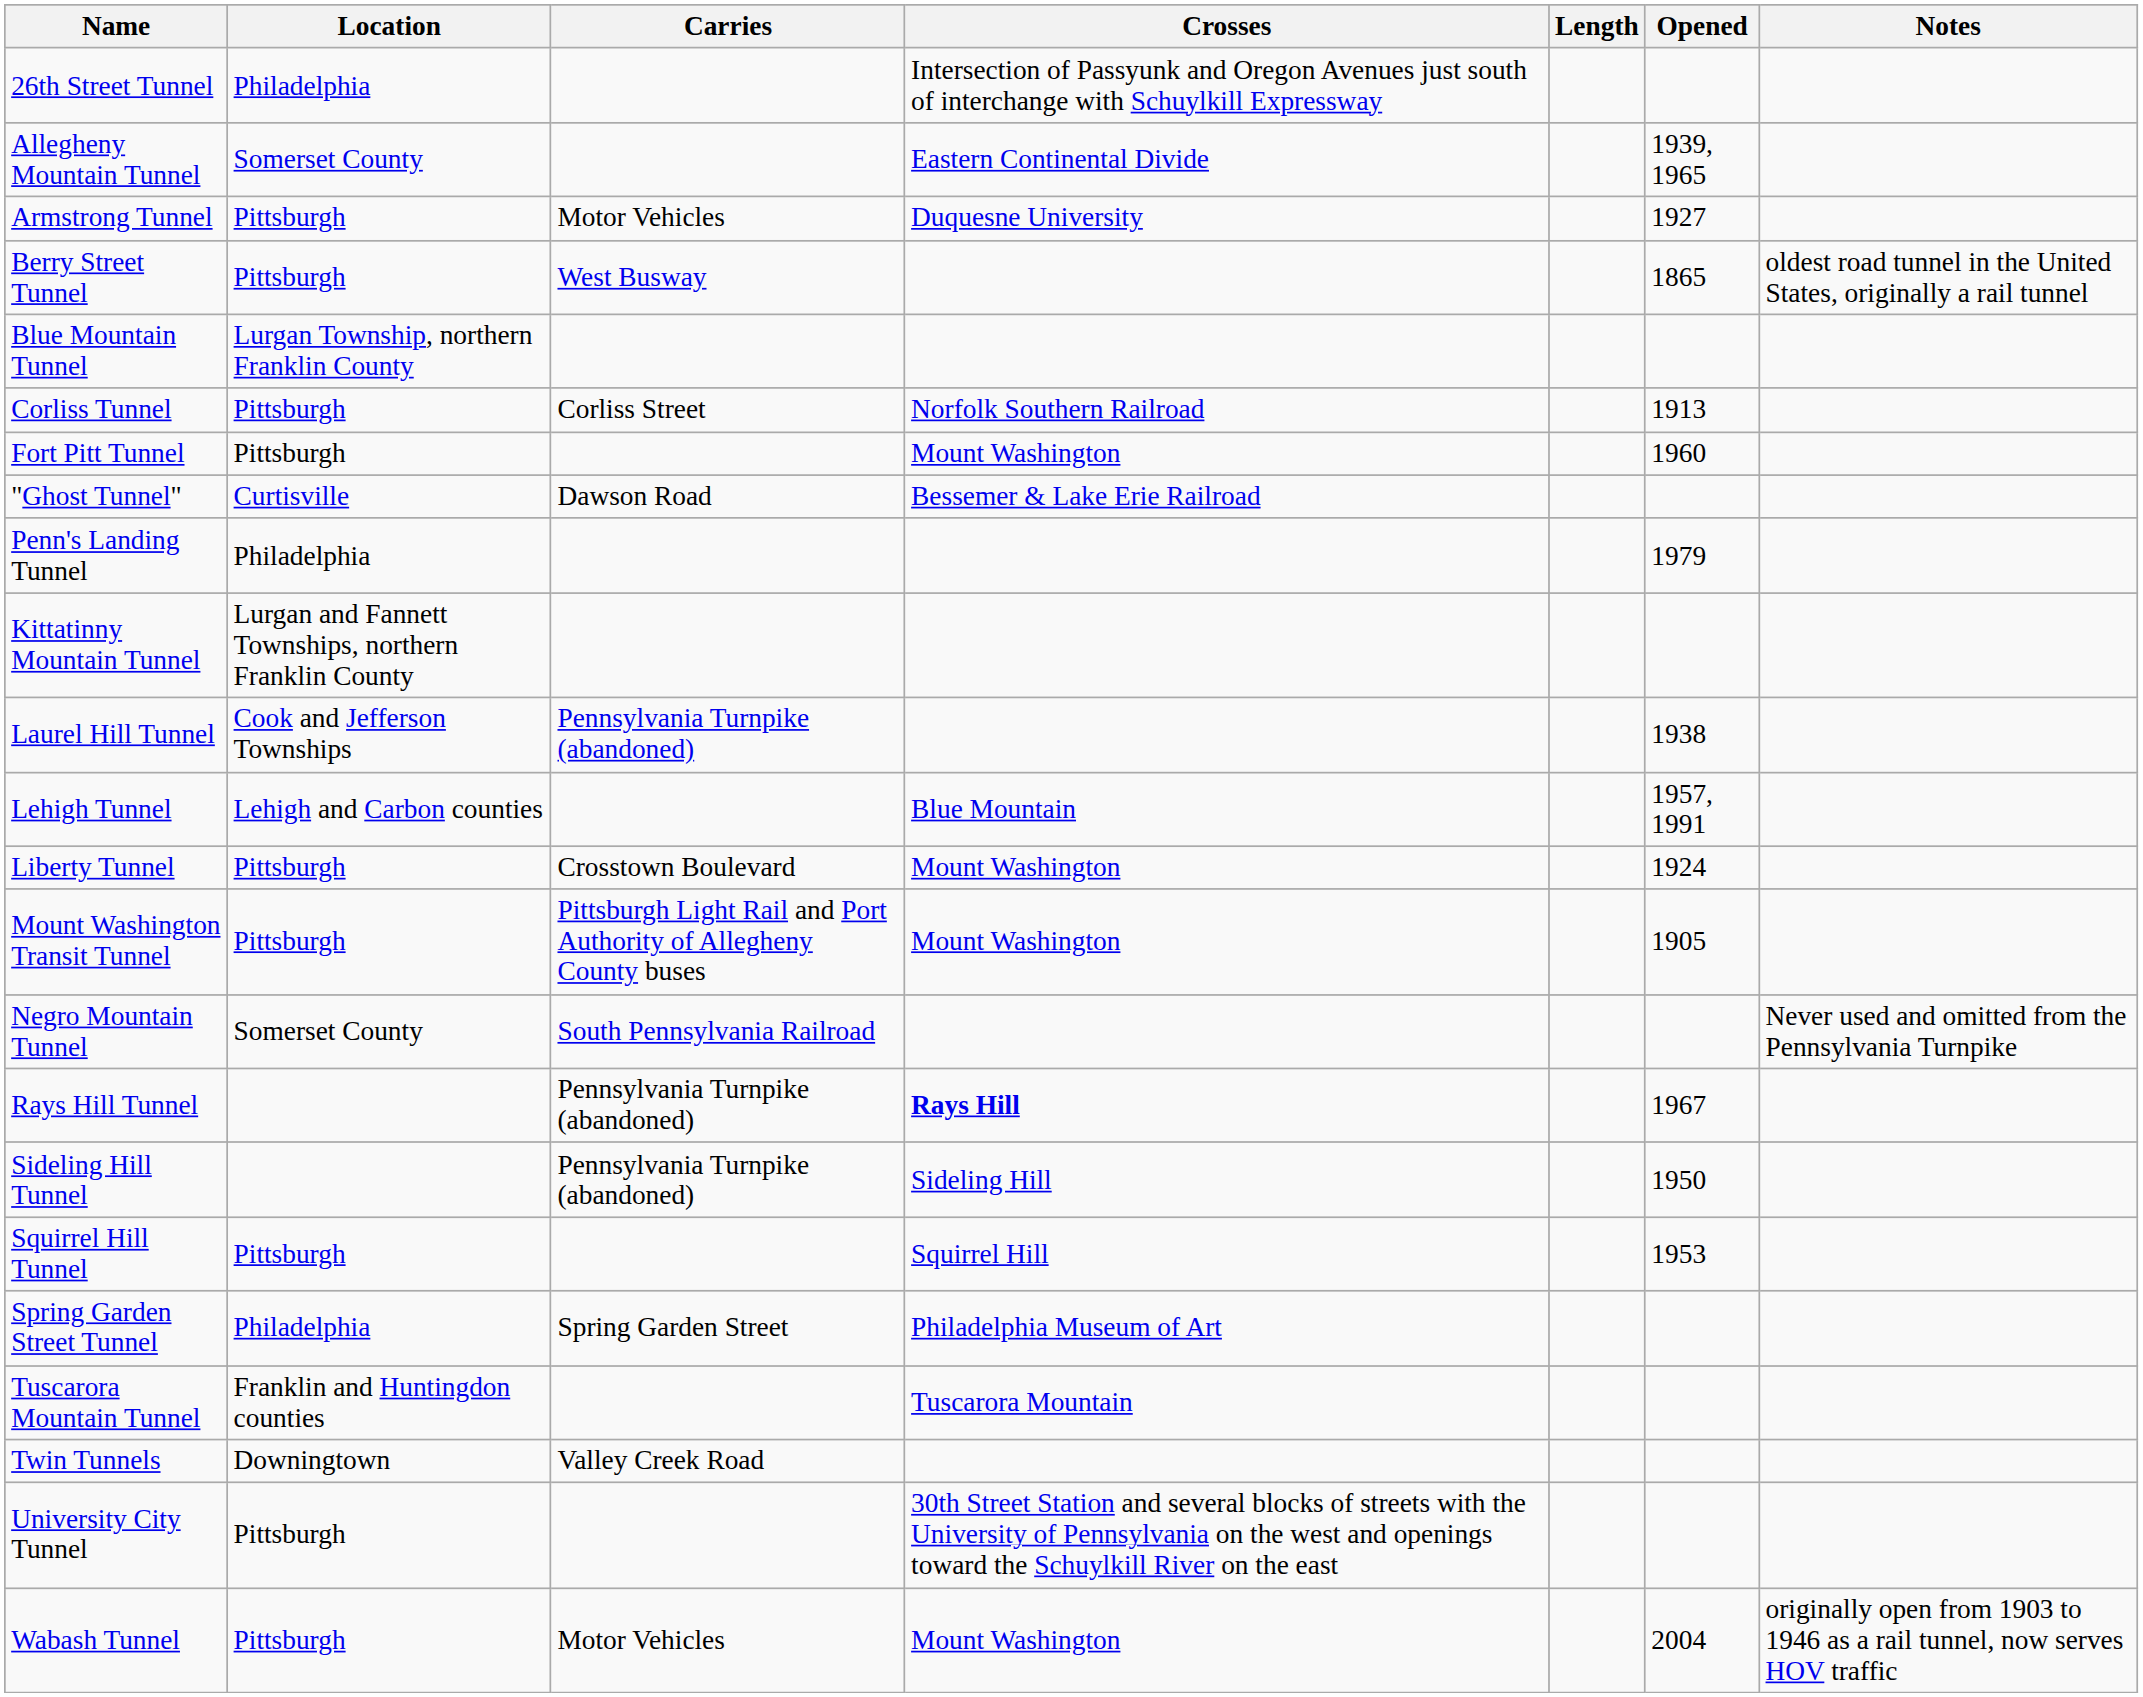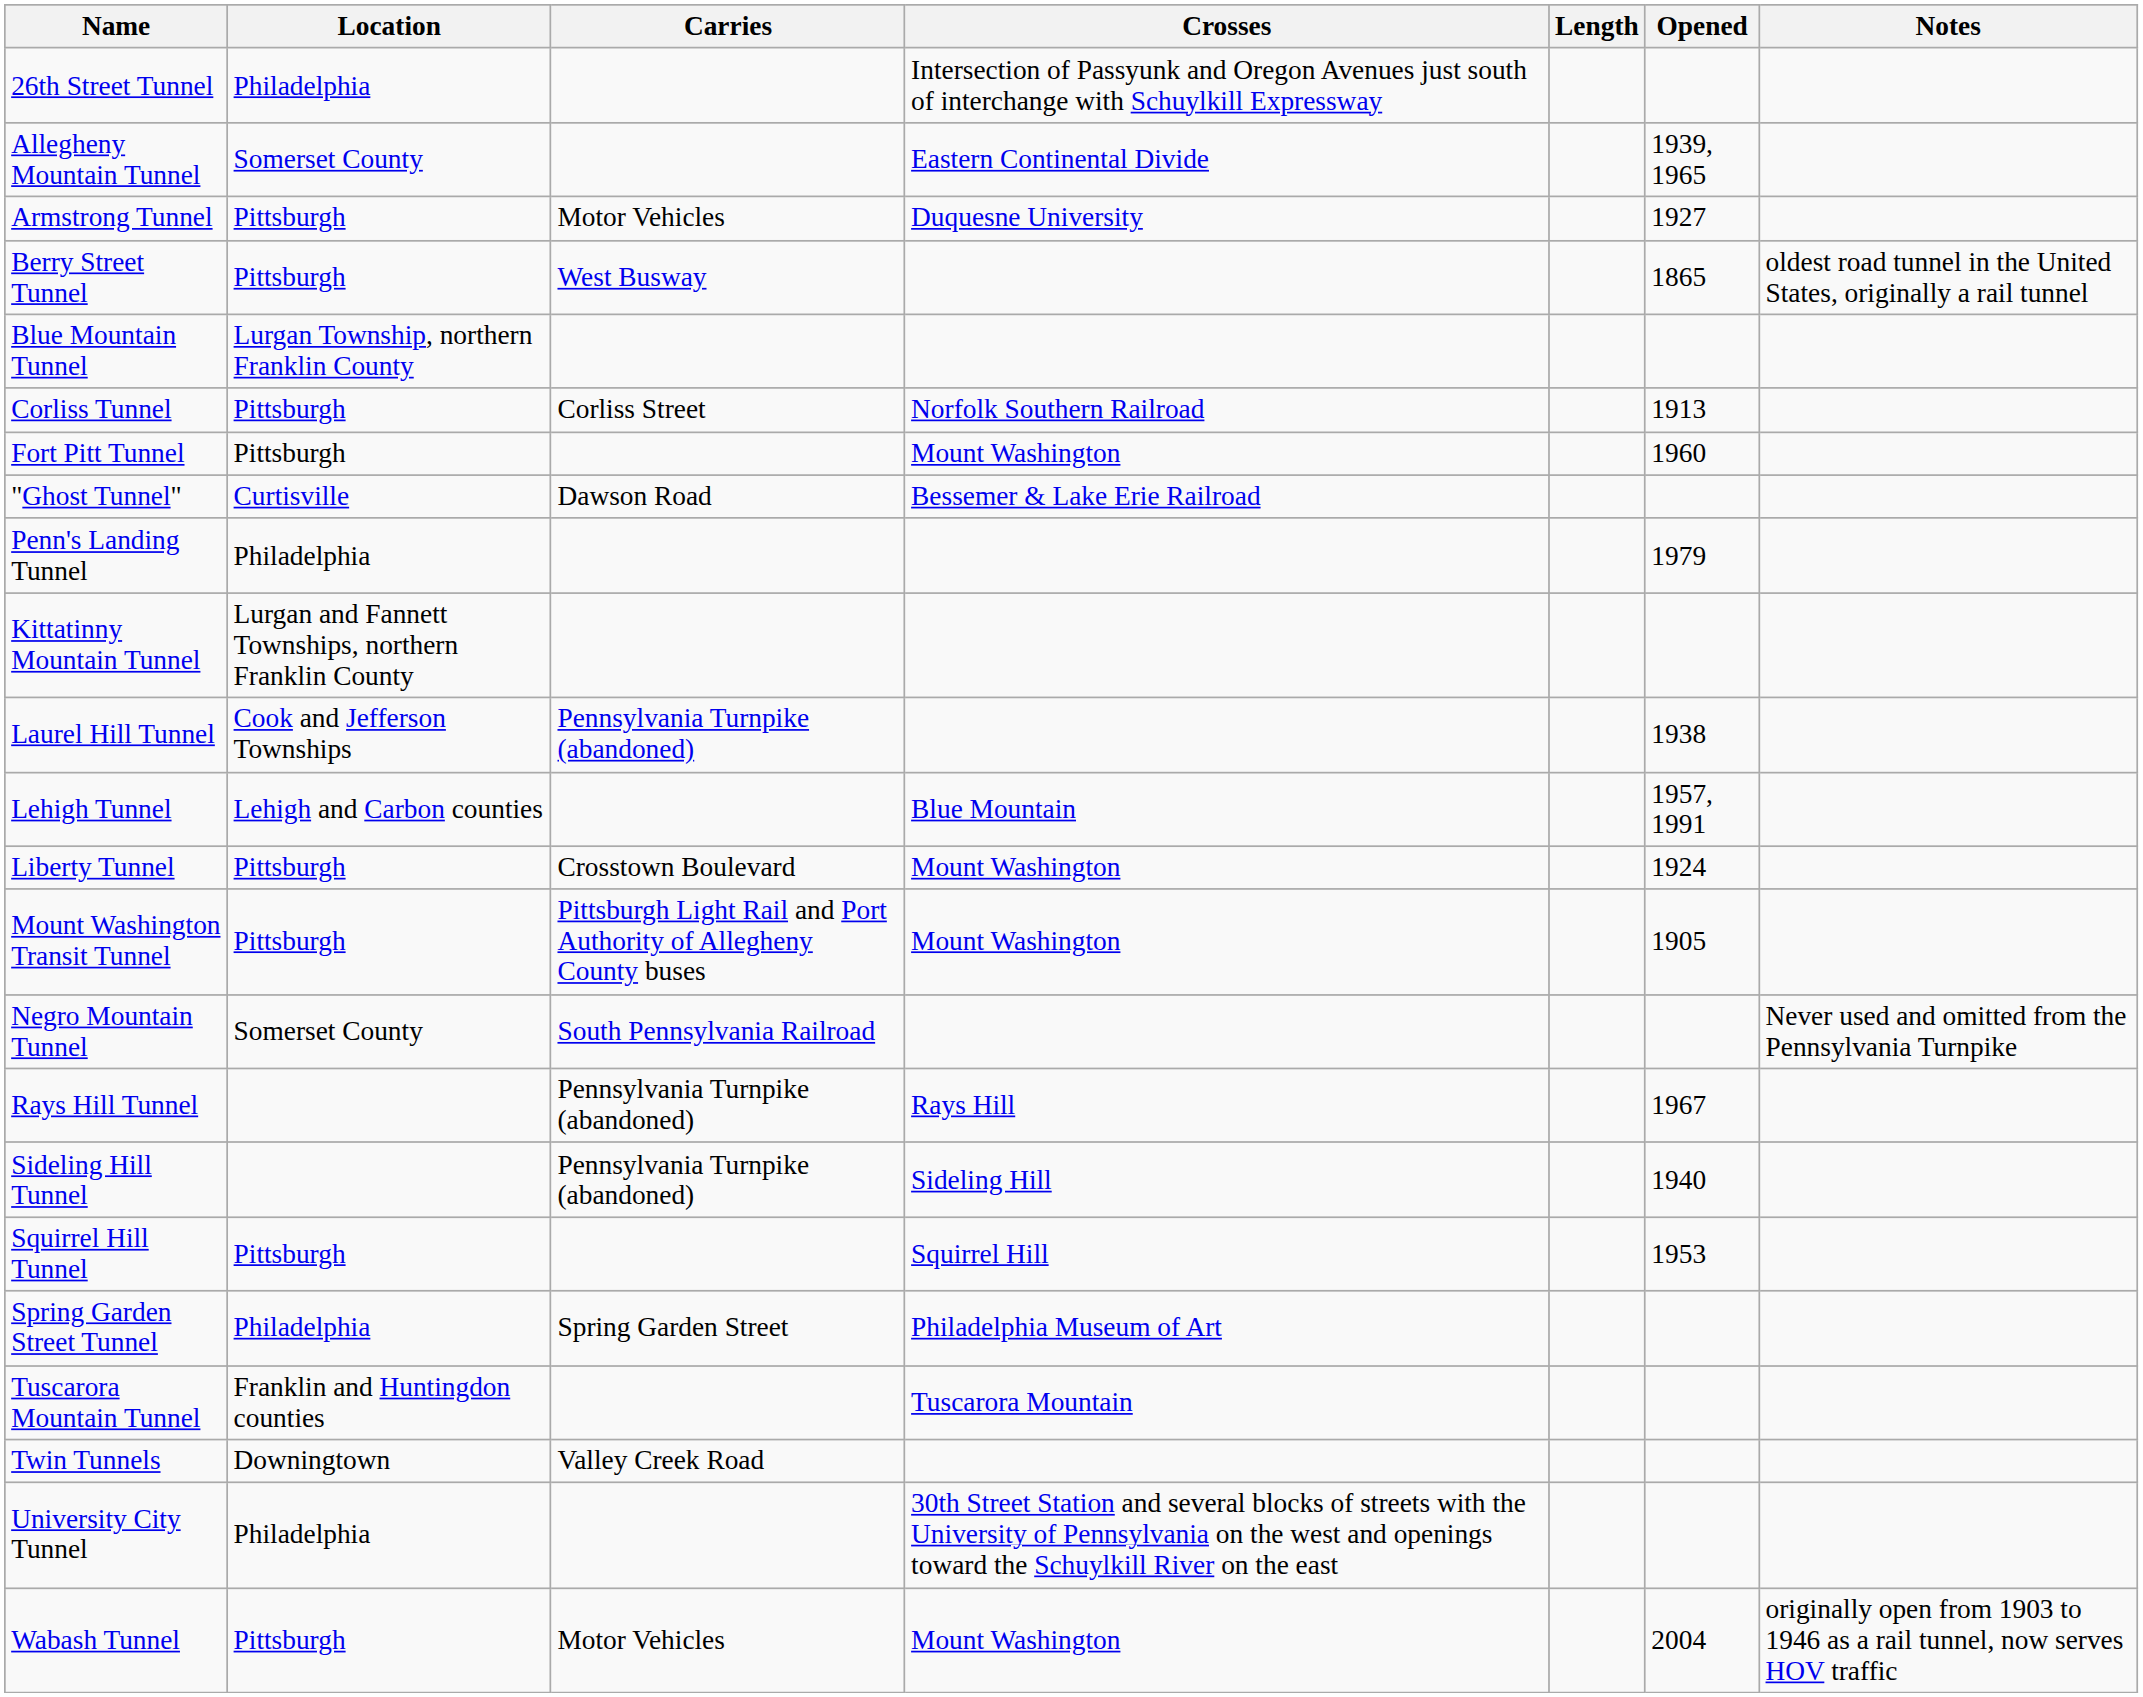 <table class="wikitable sortable">
 <tr>
 <th>Name</th>
 <th>Location</th>
 <th>Carries</th>
 <th>Crosses</th>
 <th>Length</th>
 <th>Opened</th>
 <th>Notes</th>
 </tr>
 <tr>
 <td><a href='#'>26th Street Tunnel</a></td>
 <td><a href='#'>Philadelphia</a></td>
 <td></td>
 <td>Intersection of Passyunk and Oregon Avenues just south of interchange with <a href='#'>Schuylkill Expressway</a></td>
 <td></td>
 <td></td>
 <td></td>
 </tr>
 <tr>
 <td><a href='#'>Allegheny Mountain Tunnel</a></td>
 <td><a href='#'>Somerset County</a></td>
 <td></td>
 <td><a href='#'>Eastern Continental Divide</a></td>
 <td></td>
 <td>1939, 1965</td>
 <td></td>
 </tr>
 <tr>
 <td><a href='#'>Armstrong Tunnel</a></td>
 <td><a href='#'>Pittsburgh</a></td>
 <td>Motor Vehicles</td>
 <td><a href='#'>Duquesne University</a></td>
 <td></td>
 <td>1927</td>
 <td></td>
 </tr>
 <tr>
 <td><a href='#'>Berry Street Tunnel</a></td>
 <td><a href='#'>Pittsburgh</a></td>
 <td><a href='#'>West Busway</a></td>
 <td></td>
 <td></td>
 <td>1865</td>
 <td>oldest road tunnel in the United States, originally a rail tunnel</td>
 </tr>
 <tr>
 <td><a href='#'>Blue Mountain Tunnel</a></td>
 <td><a href='#'>Lurgan Township</a>, northern <a href='#'>Franklin County</a></td>
 <td></td>
 <td></td>
 <td></td>
 <td></td>
 <td></td>
 </tr>
 <tr>
 <td><a href='#'>Corliss Tunnel</a></td>
 <td><a href='#'>Pittsburgh</a></td>
 <td>Corliss Street</td>
 <td><a href='#'>Norfolk Southern Railroad</a></td>
 <td></td>
 <td>1913</td>
 <td></td>
 </tr>
 <tr>
 <td><a href='#'>Fort Pitt Tunnel</a></td>
 <td>Pittsburgh</td>
 <td></td>
 <td><a href='#'>Mount Washington</a></td>
 <td></td>
 <td>1960</td>
 <td></td>
 </tr>
 <tr>
 <td>"<a href='#'>Ghost Tunnel</a>"</td>
 <td><a href='#'>Curtisville</a></td>
 <td>Dawson Road</td>
 <td><a href='#'>Bessemer & Lake Erie Railroad</a></td>
 <td></td>
 <td></td>
 <td></td>
 </tr>
 <tr>
 <td><a href='#'>Penn's Landing</a> Tunnel</td>
 <td>Philadelphia</td>
 <td></td>
 <td></td>
 <td></td>
 <td>1979</td>
 <td></td>
 </tr>
 <tr>
 <td><a href='#'>Kittatinny Mountain Tunnel</a></td>
 <td>Lurgan and Fannett Townships, northern Franklin County</td>
 <td></td>
 <td></td>
 <td></td>
 <td></td>
 <td></td>
 </tr>
 <tr>
 <td><a href='#'>Laurel Hill Tunnel</a></td>
 <td><a href='#'>Cook</a> and <a href='#'>Jefferson</a> Townships</td>
 <td><a href='#'>Pennsylvania Turnpike (abandoned)</a></td>
 <td></td>
 <td></td>
 <td>1938</td>
 <td></td>
 </tr>
 <tr>
 <td><a href='#'>Lehigh Tunnel</a></td>
 <td><a href='#'>Lehigh</a> and <a href='#'>Carbon</a> counties</td>
 <td></td>
 <td><a href='#'>Blue Mountain</a></td>
 <td></td>
 <td>1957, 1991</td>
 <td></td>
 </tr>
 <tr>
 <td><a href='#'>Liberty Tunnel</a></td>
 <td><a href='#'>Pittsburgh</a></td>
 <td>Crosstown Boulevard</td>
 <td><a href='#'>Mount Washington</a></td>
 <td></td>
 <td>1924</td>
 <td></td>
 </tr>
 <tr>
 <td><a href='#'>Mount Washington Transit Tunnel</a></td>
 <td><a href='#'>Pittsburgh</a></td>
 <td><a href='#'>Pittsburgh Light Rail</a> and <a href='#'>Port Authority of Allegheny County</a> buses</td>
 <td><a href='#'>Mount Washington</a></td>
 <td></td>
 <td>1905</td>
 <td></td>
 </tr>
 <tr>
 <td><a href='#'>Negro Mountain Tunnel</a></td>
 <td>Somerset County</td>
 <td><a href='#'>South Pennsylvania Railroad</a></td>
 <td></td>
 <td></td>
 <td></td>
 <td>Never used and omitted from the Pennsylvania Turnpike </td>
 </tr>
 <tr>
 <td><a href='#'>Rays Hill Tunnel</a></td>
 <td></td>
 <td>Pennsylvania Turnpike (abandoned)</td>
-<td><strong><a href='#'>Rays Hill</a></strong></td>
+<td><a href='#'>Rays Hill</a></td>
 <td></td>
 <td>1967</td>
 <td></td>
 </tr>
 <tr>
 <td><a href='#'>Sideling Hill Tunnel</a></td>
 <td></td>
 <td>Pennsylvania Turnpike (abandoned)</td>
 <td><a href='#'>Sideling Hill</a></td>
 <td></td>
-<td>1950</td>
+<td>1940</td>
 <td></td>
 </tr>
 <tr>
 <td><a href='#'>Squirrel Hill Tunnel</a></td>
 <td><a href='#'>Pittsburgh</a></td>
 <td></td>
 <td><a href='#'>Squirrel Hill</a></td>
 <td></td>
 <td>1953</td>
 <td></td>
 </tr>
 <tr>
 <td><a href='#'>Spring Garden Street Tunnel</a></td>
 <td><a href='#'>Philadelphia</a></td>
 <td>Spring Garden Street</td>
 <td><a href='#'>Philadelphia Museum of Art</a></td>
 <td></td>
 <td></td>
 <td></td>
 </tr>
 <tr>
 <td><a href='#'>Tuscarora Mountain Tunnel</a></td>
 <td>Franklin and <a href='#'>Huntingdon</a> counties</td>
 <td></td>
 <td><a href='#'>Tuscarora Mountain</a></td>
 <td></td>
 <td></td>
 <td></td>
 </tr>
 <tr>
 <td><a href='#'>Twin Tunnels</a></td>
 <td>Downingtown</td>
 <td>Valley Creek Road</td>
 <td></td>
 <td></td>
 <td></td>
 <td></td>
 </tr>
 <tr>
 <td><a href='#'>University City</a> Tunnel</td>
-<td>Pittsburgh</td>
+<td>Philadelphia</td>
 <td></td>
 <td><a href='#'>30th Street Station</a> and several blocks of streets with the <a href='#'>University of Pennsylvania</a> on the west and openings toward the <a href='#'>Schuylkill River</a> on the east</td>
 <td></td>
 <td></td>
 <td></td>
 </tr>
 <tr>
 <td><a href='#'>Wabash Tunnel</a></td>
 <td><a href='#'>Pittsburgh</a></td>
 <td>Motor Vehicles</td>
 <td><a href='#'>Mount Washington</a></td>
 <td></td>
 <td>2004</td>
 <td>originally open from 1903 to 1946 as a rail tunnel, now serves <a href='#'>HOV</a> traffic</td>
 </tr>
 </table>
